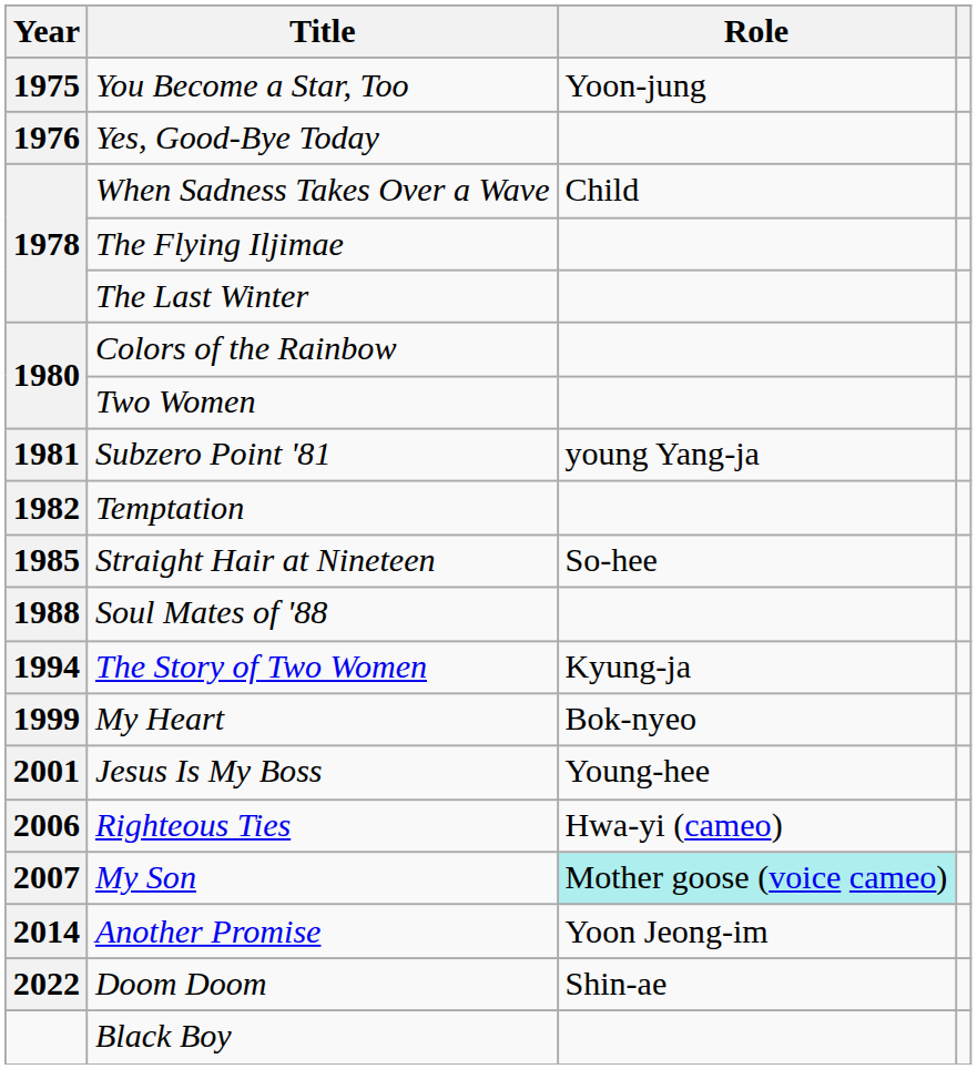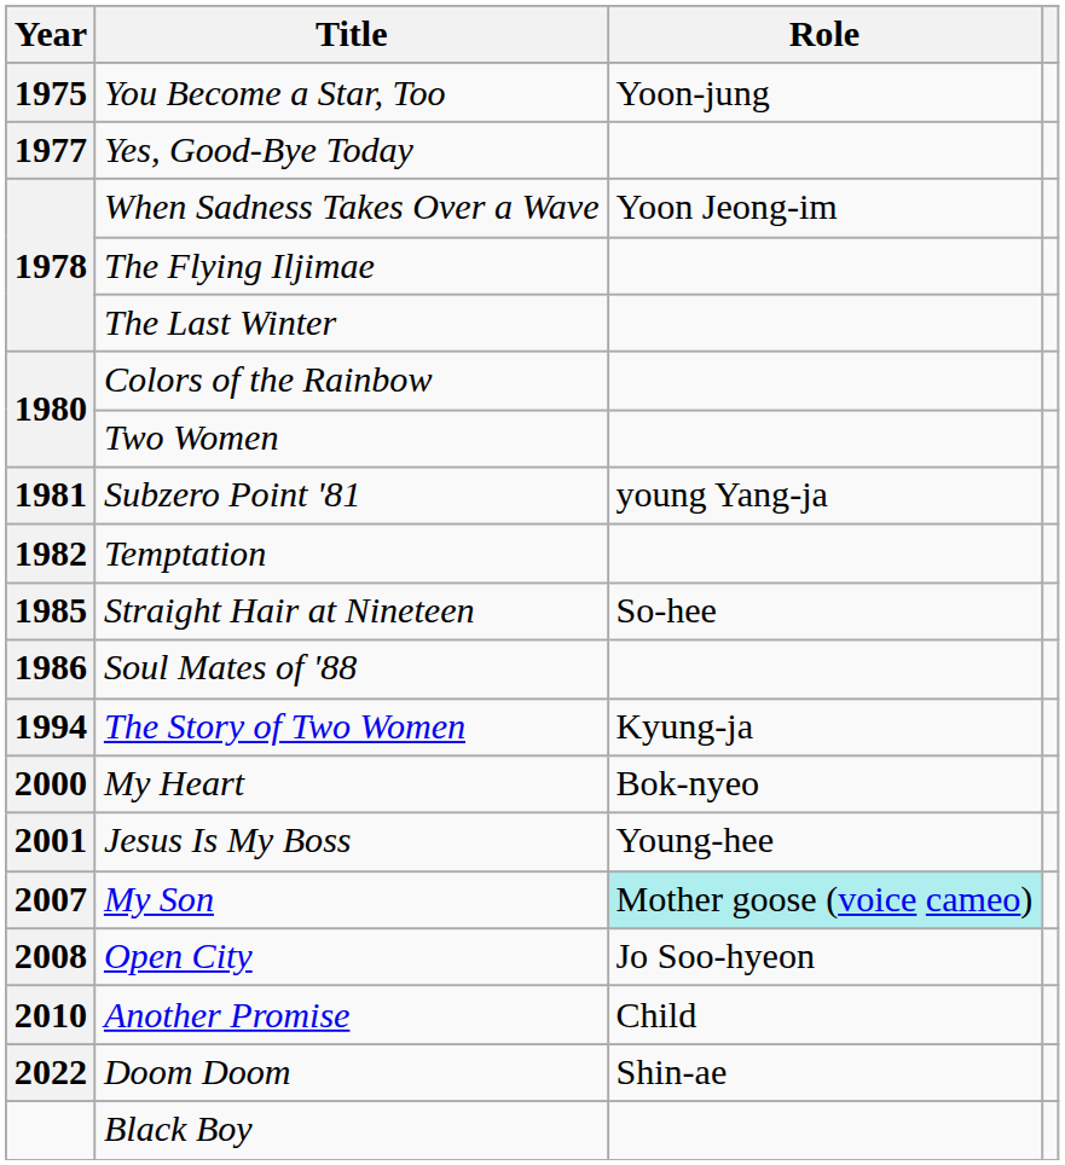 <table class="wikitable plainrowheaders sortable">
 <tr>
 <th scope="col">Year</th>
 <th scope="col">Title</th>
 <th scope="col">Role</th>
 <th scope="col" class="unsortable"></th>
 </tr>
 <tr>
 <th scope="row">1975</th>
 <td><em>You Become a Star, Too</em></td>
 <td>Yoon-jung</td>
 <td style="text-align:center"></td>
 </tr>
 <tr>
-<th scope="row">1976</th>
+<th scope="row">1977</th>
 <td><em>Yes, Good-Bye Today</em></td>
 <td></td>
 <td style="text-align:center"></td>
 </tr>
 <tr>
 <th scope="row" rowspan="3">1978</th>
 <td><em>When Sadness Takes Over a Wave</em></td>
-<td>Child</td>
+<td>Yoon Jeong-im</td>
 <td style="text-align:center"></td>
 </tr>
 <tr>
 <td><em>The Flying Iljimae</em></td>
 <td></td>
 <td style="text-align:center"></td>
 </tr>
 <tr>
 <td><em>The Last Winter</em></td>
 <td></td>
 <td style="text-align:center"></td>
 </tr>
 <tr>
 <th scope="row" rowspan="2">1980</th>
 <td><em>Colors of the Rainbow</em></td>
 <td></td>
 <td style="text-align:center"></td>
 </tr>
 <tr>
 <td><em>Two Women</em></td>
 <td></td>
 <td style="text-align:center"></td>
 </tr>
 <tr>
 <th scope="row">1981</th>
 <td><em>Subzero Point '81</em></td>
 <td>young Yang-ja</td>
 <td style="text-align:center"></td>
 </tr>
 <tr>
 <th scope="row">1982</th>
 <td><em>Temptation</em></td>
 <td></td>
 <td style="text-align:center"></td>
 </tr>
 <tr>
 <th scope="row">1985</th>
 <td><em>Straight Hair at Nineteen</em></td>
 <td>So-hee</td>
 <td style="text-align:center"></td>
 </tr>
 <tr>
-<th scope="row">1988</th>
+<th scope="row">1986</th>
 <td><em>Soul Mates of '88</em></td>
 <td></td>
 <td style="text-align:center"></td>
 </tr>
 <tr>
 <th scope="row">1994</th>
 <td><em><a href='#'>The Story of Two Women</a></em></td>
 <td>Kyung-ja</td>
 <td style="text-align:center"></td>
 </tr>
 <tr>
-<th scope="row">1999</th>
+<th scope="row">2000</th>
 <td><em>My Heart</em></td>
 <td>Bok-nyeo</td>
 <td style="text-align:center"></td>
 </tr>
 <tr>
 <th scope="row">2001</th>
 <td><em>Jesus Is My Boss</em> </td>
 <td>Young-hee</td>
 <td style="text-align:center"></td>
 </tr>
 <tr>
-<th scope="row">2006</th>
-<td><em><a href='#'>Righteous Ties</a></em></td>
-<td>Hwa-yi (<a href='#'>cameo</a>)</td>
-<td style="text-align:center"></td>
-</tr>
-<tr>
 <th scope="row">2007</th>
 <td><em><a href='#'>My Son</a></em></td>
 <td style="background: paleturquoise;">Mother goose (<a href='#'>voice</a> <a href='#'>cameo</a>)</td>
 <td style="text-align:center"></td>
 </tr>
 <tr>
-<th scope="row">2014</th>
+<th scope="row">2008</th>
+<td><em><a href='#'>Open City</a></em></td>
+<td>Jo Soo-hyeon</td>
+<td style="text-align:center"></td>
+</tr>
+<tr>
+<th scope="row">2010</th>
 <td><em><a href='#'>Another Promise</a></em></td>
-<td>Yoon Jeong-im</td>
+<td>Child</td>
 <td style="text-align:center"></td>
 </tr>
 <tr>
 <th scope="row">2022</th>
 <td><em>Doom Doom</em></td>
 <td>Shin-ae</td>
 <td style="text-align:center"></td>
 </tr>
 <tr>
 <td></td>
 <td><em>Black Boy</em></td>
 <td></td>
 <td style="text-align:center"></td>
 </tr>
 </table>
